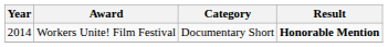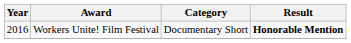 <table class="wikitable sortable">
 <tr>
 <th>Year</th>
 <th>Award</th>
 <th>Category</th>
 <th>Result</th>
 </tr>
 <tr>
-<td rowspan="1">2014</td>
+<td rowspan="1">2016</td>
 <td>Workers Unite! Film Festival</td>
 <td>Documentary Short</td>
 <td><strong>Honorable Mention</strong></td>
 </tr>
 <tr>
 </tr>
 </table>
